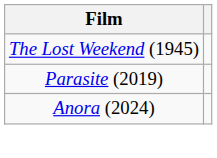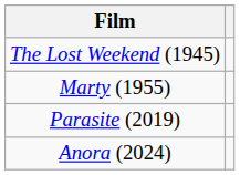 <table class="wikitable sortable" style="text-align: center">
 <tr>
 <th scope="col">Film</th>
 <th scope="col" class="unsortable"></th>
 </tr>
 <tr>
 <td><em><a href='#'>The Lost Weekend</a></em> (1945)</td>
+<td></td>
+</tr>
+<tr>
+<td><em><a href='#'>Marty</a></em> (1955)</td>
 <td></td>
 </tr>
 <tr>
 <td><em><a href='#'>Parasite</a></em> (2019)</td>
 <td></td>
 </tr>
 <tr>
 <td><em><a href='#'>Anora</a></em> (2024)</td>
 <td></td>
 </tr>
 </table>
